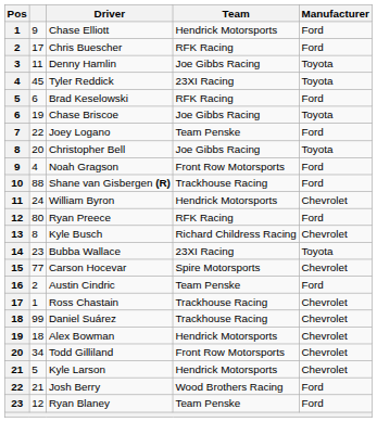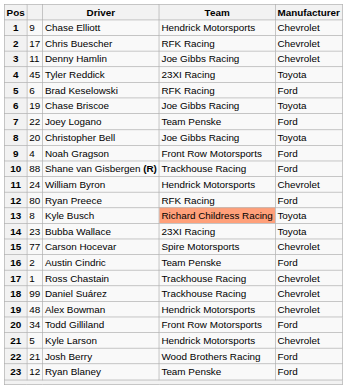 <table class="wikitable" style="font-size:95%">
 <tr>
 <th>Pos</th>
 <th></th>
 <th>Driver</th>
 <th>Team</th>
 <th>Manufacturer</th>
 </tr>
 <tr>
 <th>1</th>
 <td>9</td>
 <td>Chase Elliott</td>
 <td>Hendrick Motorsports</td>
-<td>Ford</td>
+<td>Chevrolet</td>
 </tr>
 <tr>
 <th>2</th>
 <td>17</td>
 <td>Chris Buescher</td>
 <td>RFK Racing</td>
-<td>Ford</td>
+<td>Chevrolet</td>
 </tr>
 <tr>
 <th>3</th>
 <td>11</td>
 <td>Denny Hamlin</td>
 <td>Joe Gibbs Racing</td>
-<td>Toyota</td>
+<td>Chevrolet</td>
 </tr>
 <tr>
 <th>4</th>
 <td>45</td>
 <td>Tyler Reddick</td>
 <td>23XI Racing</td>
 <td>Toyota</td>
 </tr>
 <tr>
 <th>5</th>
 <td>6</td>
 <td>Brad Keselowski</td>
 <td>RFK Racing</td>
 <td>Ford</td>
 </tr>
 <tr>
 <th>6</th>
 <td>19</td>
 <td>Chase Briscoe</td>
 <td>Joe Gibbs Racing</td>
 <td>Toyota</td>
 </tr>
 <tr>
 <th>7</th>
 <td>22</td>
 <td>Joey Logano</td>
 <td>Team Penske</td>
 <td>Ford</td>
 </tr>
 <tr>
 <th>8</th>
 <td>20</td>
 <td>Christopher Bell</td>
 <td>Joe Gibbs Racing</td>
 <td>Toyota</td>
 </tr>
 <tr>
 <th>9</th>
 <td>4</td>
 <td>Noah Gragson</td>
 <td>Front Row Motorsports</td>
 <td>Ford</td>
 </tr>
 <tr>
 <th>10</th>
 <td>88</td>
 <td>Shane van Gisbergen <strong>(R)</strong></td>
 <td>Trackhouse Racing</td>
 <td>Ford</td>
 </tr>
 <tr>
 <th>11</th>
 <td>24</td>
 <td>William Byron</td>
 <td>Hendrick Motorsports</td>
 <td>Chevrolet</td>
 </tr>
 <tr>
 <th>12</th>
 <td>80</td>
 <td>Ryan Preece</td>
 <td>RFK Racing</td>
 <td>Ford</td>
 </tr>
 <tr>
 <th>13</th>
 <td>8</td>
 <td>Kyle Busch</td>
-<td>Richard Childress Racing</td>
-<td>Chevrolet</td>
+<td style="background: lightsalmon;">Richard Childress Racing</td>
+<td>Toyota</td>
 </tr>
 <tr>
 <th>14</th>
 <td>23</td>
 <td>Bubba Wallace</td>
 <td>23XI Racing</td>
 <td>Toyota</td>
 </tr>
 <tr>
 <th>15</th>
 <td>77</td>
 <td>Carson Hocevar</td>
 <td>Spire Motorsports</td>
 <td>Chevrolet</td>
 </tr>
 <tr>
 <th>16</th>
 <td>2</td>
 <td>Austin Cindric</td>
 <td>Team Penske</td>
 <td>Ford</td>
 </tr>
 <tr>
 <th>17</th>
 <td>1</td>
 <td>Ross Chastain</td>
 <td>Trackhouse Racing</td>
 <td>Chevrolet</td>
 </tr>
 <tr>
 <th>18</th>
 <td>99</td>
 <td>Daniel Suárez</td>
 <td>Trackhouse Racing</td>
 <td>Chevrolet</td>
 </tr>
 <tr>
 <th>19</th>
-<td>18</td>
+<td>48</td>
 <td>Alex Bowman</td>
 <td>Hendrick Motorsports</td>
 <td>Chevrolet</td>
 </tr>
 <tr>
 <th>20</th>
 <td>34</td>
 <td>Todd Gilliland</td>
 <td>Front Row Motorsports</td>
-<td>Chevrolet</td>
+<td>Ford</td>
 </tr>
 <tr>
 <th>21</th>
 <td>5</td>
 <td>Kyle Larson</td>
 <td>Hendrick Motorsports</td>
 <td>Chevrolet</td>
 </tr>
 <tr>
 <th>22</th>
 <td>21</td>
 <td>Josh Berry</td>
 <td>Wood Brothers Racing</td>
 <td>Ford</td>
 </tr>
 <tr>
 <th>23</th>
 <td>12</td>
 <td>Ryan Blaney</td>
 <td>Team Penske</td>
 <td>Ford</td>
 </tr>
 <tr>
 <th colspan="7"></th>
 </tr>
 </table>
